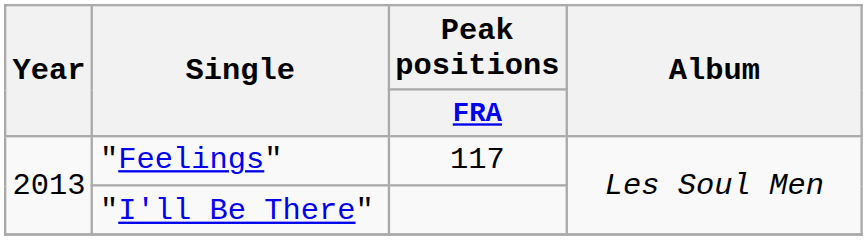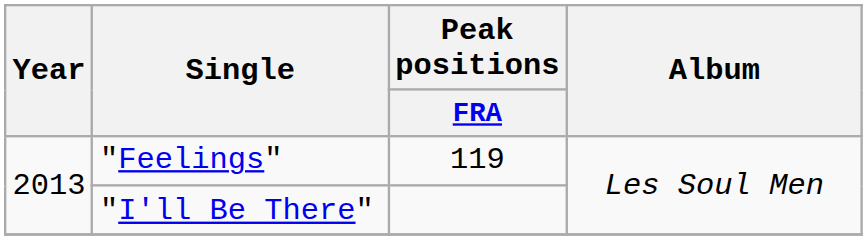 <table class="wikitable">
 <tr>
 <th align="center" rowspan="2" width="10">Year</th>
 <th align="center" rowspan="2" width="120">Single</th>
 <th align="center" colspan="1" width="20">Peak positions</th>
 <th align="center" rowspan="2" width="120">Album</th>
 </tr>
 <tr>
 <th scope="col" style="width:3em;font-size:90%;"><a href='#'>FRA</a><br></th>
 </tr>
 <tr>
 <td style="text-align:center;" rowspan=2>2013</td>
 <td>"<a href='#'>Feelings</a>"</td>
-<td style="text-align:center;">117</td>
+<td style="text-align:center;">119</td>
 <td style="text-align:center;" rowspan=2><em>Les Soul Men</em></td>
 </tr>
 <tr>
 <td>"<a href='#'>I'll Be There</a>"</td>
 <td style="text-align:center;"></td>
 </tr>
 <tr>
 </tr>
 </table>
